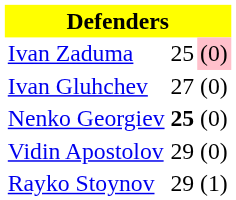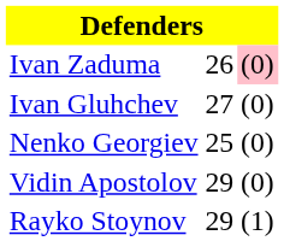 <table class="toccolours" border="0" cellpadding="2" cellspacing="0" align="left" style="margin:0.5em;">
 <tr>
 <th colspan="4" align="center" bgcolor="#FFFF00"><span>Defenders</span></th>
 </tr>
 <tr>
 <td> <a href='#'>Ivan Zaduma</a></td>
-<td>25</td>
+<td>26</td>
 <td style="background: pink;">(0)</td>
 </tr>
 <tr>
 <td> <a href='#'>Ivan Gluhchev</a></td>
 <td>27</td>
 <td>(0)</td>
 </tr>
 <tr>
 <td> <a href='#'>Nenko Georgiev</a></td>
-<td><strong>25</strong></td>
+<td>25</td>
 <td>(0)</td>
 </tr>
 <tr>
 <td> <a href='#'>Vidin Apostolov</a></td>
 <td>29</td>
 <td>(0)</td>
 </tr>
 <tr>
 <td> <a href='#'>Rayko Stoynov</a></td>
 <td>29</td>
 <td>(1)</td>
 </tr>
 <tr>
 </tr>
 </table>
